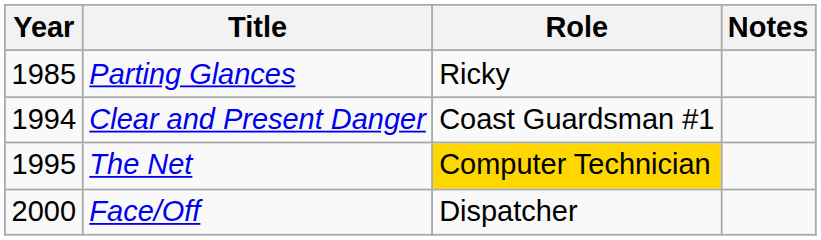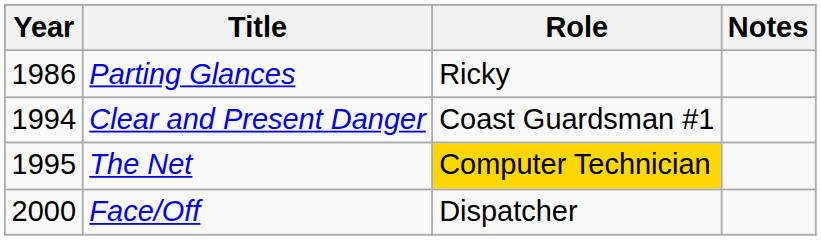 <table class="wikitable">
 <tr>
 <th>Year</th>
 <th>Title</th>
 <th>Role</th>
 <th>Notes</th>
 </tr>
 <tr>
-<td>1985</td>
+<td>1986</td>
 <td><em><a href='#'>Parting Glances</a></em></td>
 <td>Ricky</td>
 <td></td>
 </tr>
 <tr>
 <td>1994</td>
 <td><em><a href='#'>Clear and Present Danger</a></em></td>
 <td>Coast Guardsman #1</td>
 <td></td>
 </tr>
 <tr>
 <td>1995</td>
 <td><em><a href='#'>The Net</a></em></td>
 <td style="background: gold;">Computer Technician</td>
 <td></td>
 </tr>
 <tr>
 <td>2000</td>
 <td><em><a href='#'>Face/Off</a></em></td>
 <td>Dispatcher</td>
 <td></td>
 </tr>
 </table>
